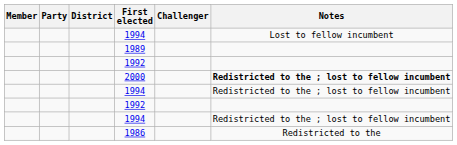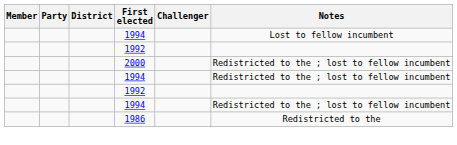 <table class="wikitable sortable" style=text-align:center>
 <tr>
 <th>Member</th>
 <th>Party</th>
 <th>District</th>
 <th>First<br>elected</th>
 <th>Challenger</th>
 <th>Notes</th>
 </tr>
 <tr>
 <td></td>
 <td></td>
 <td></td>
 <td><a href='#'>1994</a></td>
 <td></td>
 <td>Lost to fellow incumbent</td>
 </tr>
 <tr>
 <td></td>
 <td></td>
 <td></td>
-<td><a href='#'>1989</a></td>
-<td></td>
-<td></td>
-</tr>
-<tr>
-<td></td>
-<td></td>
-<td></td>
 <td><a href='#'>1992</a></td>
 <td></td>
 <td></td>
 </tr>
 <tr>
 <td></td>
 <td></td>
 <td></td>
 <td><a href='#'>2000</a></td>
 <td></td>
-<td><strong>Redistricted to the ; lost to fellow incumbent</strong></td>
+<td>Redistricted to the ; lost to fellow incumbent</td>
 </tr>
 <tr>
 <td></td>
 <td></td>
 <td></td>
 <td><a href='#'>1994</a></td>
 <td></td>
 <td>Redistricted to the ; lost to fellow incumbent</td>
 </tr>
 <tr>
 <td></td>
 <td></td>
 <td></td>
 <td><a href='#'>1992</a></td>
 <td></td>
 <td></td>
 </tr>
 <tr>
 <td></td>
 <td></td>
 <td></td>
 <td><a href='#'>1994</a></td>
 <td></td>
 <td>Redistricted to the ; lost to fellow incumbent</td>
 </tr>
 <tr>
 <td></td>
 <td></td>
 <td></td>
 <td><a href='#'>1986</a></td>
 <td></td>
 <td>Redistricted to the </td>
 </tr>
 </table>
